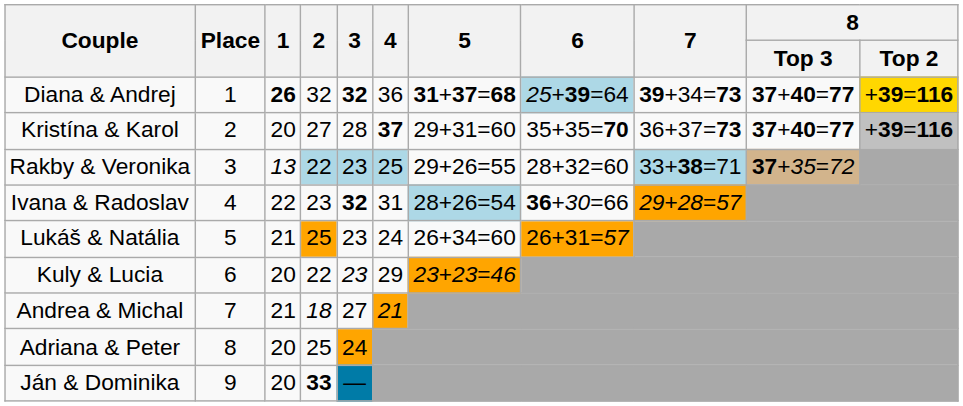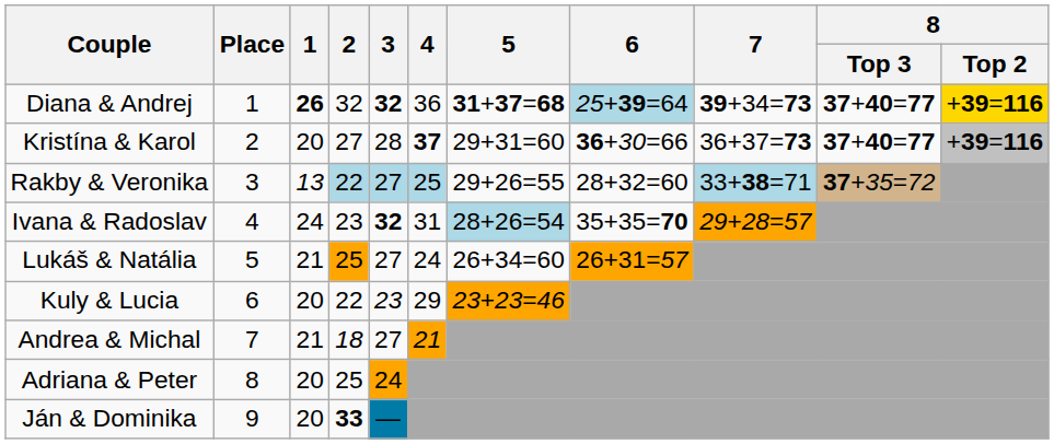 <table class="wikitable sortable" style="margin:auto; text-align:center; font-size:100%;">
 <tr ->
 <th rowspan=2 class=unsortable>Couple</th>
 <th rowspan=2 class=unsortable>Place</th>
 <th rowspan=2>1</th>
 <th rowspan=2>2</th>
 <th rowspan=2>3</th>
 <th rowspan=2>4</th>
 <th rowspan=2>5</th>
 <th rowspan=2>6</th>
 <th rowspan=2>7</th>
 <th colspan=2>8</th>
 </tr>
 <tr>
 <th>Top 3</th>
 <th>Top 2</th>
 </tr>
 <tr>
 <td>Diana & Andrej</td>
 <td>1</td>
 <td><span><strong>26</strong></span></td>
 <td>32</td>
 <td><span><strong>32</strong></span></td>
 <td>36</td>
 <td><span><strong>31</strong></span>+<span><strong>37</strong></span>=<span><strong>68</strong></span></td>
 <td style="background:lightblue;"><span><em>25</em></span>+<span><strong>39</strong></span>=64</td>
 <td><span><strong>39</strong></span>+34=<span><strong>73</strong></span></td>
 <td><span><strong>37</strong></span>+<span><strong>40</strong></span>=<span><strong>77</strong></span></td>
 <td style="background:gold; text-align:center;">+<span><strong>39</strong></span>=<span><strong>116</strong></span></td>
 </tr>
 <tr>
 <td>Kristína & Karol</td>
 <td>2</td>
 <td>20</td>
 <td>27</td>
 <td>28</td>
 <td><span><strong>37</strong></span></td>
 <td>29+31=60</td>
-<td>35+35=<span><strong>70</strong></span></td>
+<td><span><strong>36</strong></span>+<span><em>30</em></span>=66</td>
 <td>36+37=<span><strong>73</strong></span></td>
 <td><span><strong>37</strong></span>+<span><strong>40</strong></span>=<span><strong>77</strong></span></td>
 <td style="background:silver; text-align:center;">+<span><strong>39</strong></span>=<span><strong>116</strong></span></td>
 </tr>
 <tr>
 <td>Rakby & Veronika</td>
 <td>3</td>
 <td><span><em>13</em></span></td>
 <td style="background:lightblue;">22</td>
-<td style="background:lightblue;">23</td>
+<td style="background:lightblue;">27</td>
 <td style="background:lightblue;">25</td>
 <td>29+26=55</td>
 <td>28+32=60</td>
 <td style="background:lightblue;">33+<span><strong>38</strong></span>=71</td>
 <td style="background:tan;"><span><strong>37</strong></span>+<span><em>35</em></span>=<span><em>72</em></span></td>
 <td bgcolor="darkgray" colspan="10"></td>
 </tr>
 <tr>
 <td>Ivana & Radoslav</td>
 <td>4</td>
-<td>22</td>
+<td>24</td>
 <td>23</td>
 <td><span><strong>32</strong></span></td>
 <td>31</td>
 <td style="background:lightblue;">28+26=54</td>
-<td><span><strong>36</strong></span>+<span><em>30</em></span>=66</td>
+<td>35+35=<span><strong>70</strong></span></td>
 <td style="background:orange;"><span><em>29</em></span>+<span><em>28</em></span>=<span><em>57</em></span></td>
 <td bgcolor="darkgray" colspan="10"></td>
 </tr>
 <tr>
 <td>Lukáš & Natália</td>
 <td>5</td>
 <td>21</td>
 <td style="background:orange;">25</td>
-<td>23</td>
+<td>27</td>
 <td>24</td>
 <td>26+34=60</td>
 <td style="background:orange;">26+31=<span><em>57</em></span></td>
 <td bgcolor="darkgray" colspan="10"></td>
 </tr>
 <tr>
 <td>Kuly & Lucia</td>
 <td>6</td>
 <td>20</td>
 <td>22</td>
 <td><span><em>23</em></span></td>
 <td>29</td>
 <td style="background:orange;"><span><em>23</em></span>+<span><em>23</em></span>=<span><em>46</em></span></td>
 <td bgcolor="darkgray" colspan="10"></td>
 </tr>
 <tr>
 <td>Andrea & Michal</td>
 <td>7</td>
 <td>21</td>
 <td><span><em>18</em></span></td>
 <td>27</td>
 <td style="background:orange;"><span><em>21</em></span></td>
 <td bgcolor="darkgray" colspan="10"></td>
 </tr>
 <tr>
 <td>Adriana & Peter</td>
 <td>8</td>
 <td>20</td>
 <td>25</td>
 <td style="background:orange;">24</td>
 <td bgcolor="darkgray" colspan="10"></td>
 </tr>
 <tr>
 <td>Ján & Dominika</td>
 <td>9</td>
 <td>20</td>
 <td><span><strong>33</strong></span></td>
 <td style="background:#007BA7;">—</td>
 <td bgcolor="darkgray" colspan="10"></td>
 </tr>
 </table>
